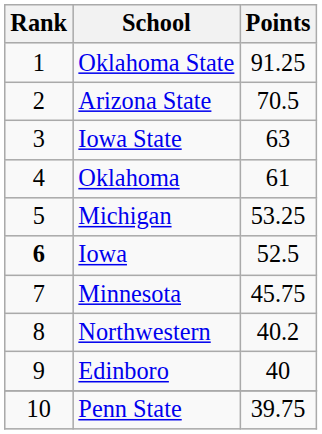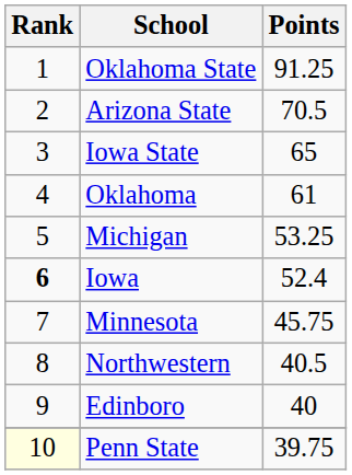 <table class="wikitable" style="text-align:center">
 <tr>
 <th>Rank</th>
 <th>School</th>
 <th>Points</th>
 </tr>
 <tr>
 <td>1</td>
 <td align=left><a href='#'>Oklahoma State</a></td>
 <td>91.25</td>
 </tr>
 <tr>
 <td>2</td>
 <td align=left><a href='#'>Arizona State</a></td>
 <td>70.5</td>
 </tr>
 <tr>
 <td>3</td>
 <td align=left><a href='#'>Iowa State</a></td>
-<td>63</td>
+<td>65</td>
 </tr>
 <tr>
 <td>4</td>
 <td align=left><a href='#'>Oklahoma</a></td>
 <td>61</td>
 </tr>
 <tr>
 <td>5</td>
 <td align=left><a href='#'>Michigan</a></td>
 <td>53.25</td>
 </tr>
 <tr>
 <td><strong>6</strong></td>
 <td align=left><a href='#'>Iowa</a></td>
-<td>52.5</td>
+<td>52.4</td>
 </tr>
 <tr>
 <td>7</td>
 <td align=left><a href='#'>Minnesota</a></td>
 <td>45.75</td>
 </tr>
 <tr>
 <td>8</td>
 <td align=left><a href='#'>Northwestern</a></td>
-<td>40.2</td>
+<td>40.5</td>
 </tr>
 <tr>
 <td>9</td>
 <td align=left><a href='#'>Edinboro</a></td>
 <td>40</td>
 </tr>
 <tr>
 </tr>
 <tr>
-<td>10</td>
+<td style="background: lightyellow;">10</td>
 <td align=left><a href='#'>Penn State</a></td>
 <td>39.75</td>
 </tr>
 </table>
